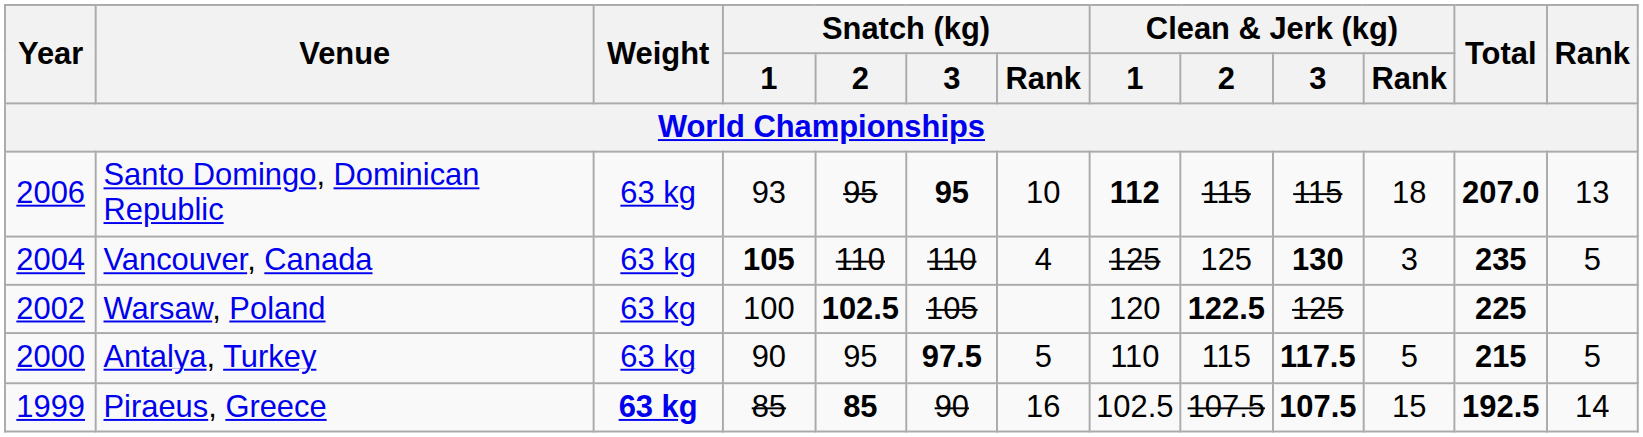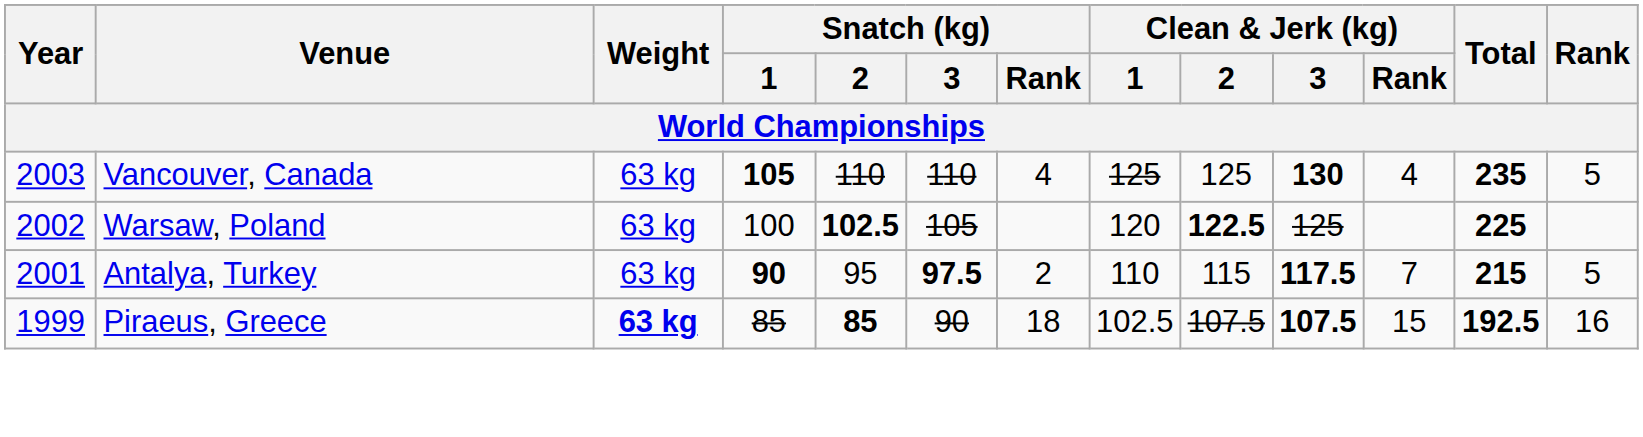 <table class = "wikitable" style="text-align:center;">
 <tr>
 <th rowspan=2 width=40>Year</th>
 <th rowspan=2 width=250>Venue</th>
 <th rowspan=2 width=60>Weight</th>
 <th colspan=4>Snatch (kg)</th>
 <th colspan=4>Clean & Jerk (kg)</th>
 <th rowspan=2 width=40>Total</th>
 <th rowspan=2 width=40>Rank</th>
 </tr>
 <tr>
 <th width=40>1</th>
 <th width=40>2</th>
 <th width=40>3</th>
 <th width=40>Rank</th>
 <th width=40>1</th>
 <th width=40>2</th>
 <th width=40>3</th>
 <th width=40>Rank</th>
 </tr>
 <tr>
 <th colspan=13><a href='#'>World Championships</a></th>
 </tr>
 <tr>
-<td><a href='#'>2006</a></td>
-<td align=left> <a href='#'>Santo Domingo</a>, <a href='#'>Dominican Republic</a></td>
-<td><a href='#'>63 kg</a></td>
-<td>93</td>
-<td><s> 95</s></td>
-<td><strong>95</strong></td>
-<td>10</td>
-<td><strong>112</strong></td>
-<td><s>115</s></td>
-<td><s>115</s></td>
-<td>18</td>
-<td><strong>207.0</strong></td>
-<td>13</td>
-</tr>
-<tr>
-<td><a href='#'>2004</a></td>
+<td><a href='#'>2003</a></td>
 <td align=left> <a href='#'>Vancouver</a>, <a href='#'>Canada</a></td>
 <td><a href='#'>63 kg</a></td>
 <td><strong>105</strong></td>
 <td><s>110</s></td>
 <td><s>110</s></td>
 <td>4</td>
 <td><s>125</s></td>
 <td>125</td>
 <td><strong>130</strong></td>
-<td>3</td>
+<td>4</td>
 <td><strong>235</strong></td>
 <td>5</td>
 </tr>
 <tr>
 <td><a href='#'>2002</a></td>
 <td align=left> <a href='#'>Warsaw</a>, <a href='#'>Poland</a></td>
 <td><a href='#'>63 kg</a></td>
 <td>100</td>
 <td><strong>102.5</strong></td>
 <td><s>105</s></td>
 <td></td>
 <td>120</td>
 <td><strong>122.5</strong></td>
 <td><s>125</s></td>
 <td></td>
 <td><strong>225</strong></td>
 <td></td>
 </tr>
 <tr>
-<td><a href='#'>2000</a></td>
+<td><a href='#'>2001</a></td>
 <td align=left> <a href='#'>Antalya</a>, <a href='#'>Turkey</a></td>
 <td><a href='#'>63 kg</a></td>
-<td>90</td>
+<td><strong>90</strong></td>
 <td>95</td>
 <td><strong>97.5</strong></td>
-<td>5</td>
+<td>2</td>
 <td>110</td>
 <td>115</td>
 <td><strong>117.5</strong></td>
-<td>5</td>
+<td>7</td>
 <td><strong>215</strong></td>
 <td>5</td>
 </tr>
 <tr>
 <td><a href='#'>1999</a></td>
 <td align=left> <a href='#'>Piraeus</a>, <a href='#'>Greece</a></td>
 <td><strong><a href='#'>63 kg</a></strong></td>
 <td><s>85</s></td>
 <td><strong>85</strong></td>
 <td><s>90</s></td>
-<td>16</td>
+<td>18</td>
 <td>102.5</td>
 <td><s>107.5</s></td>
 <td><strong>107.5</strong></td>
 <td>15</td>
 <td><strong>192.5</strong></td>
-<td>14</td>
+<td>16</td>
 </tr>
 </table>
